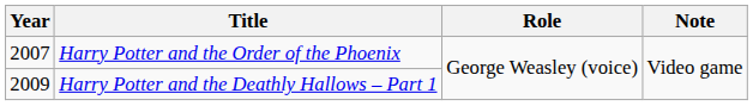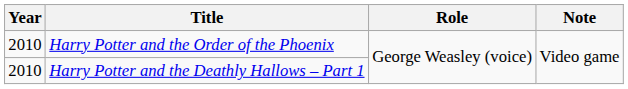 <table class="wikitable sortable">
 <tr>
 <th>Year</th>
 <th>Title</th>
 <th>Role</th>
 <th class="unsortable">Note</th>
 </tr>
 <tr>
-<td>2007</td>
+<td>2010</td>
 <td><em><a href='#'>Harry Potter and the Order of the Phoenix</a></em></td>
 <td rowspan=2>George Weasley (voice)</td>
 <td rowspan=2>Video game</td>
 </tr>
 <tr>
-<td>2009</td>
+<td>2010</td>
 <td><em><a href='#'>Harry Potter and the Deathly Hallows – Part 1</a></em></td>
 </tr>
 </table>
